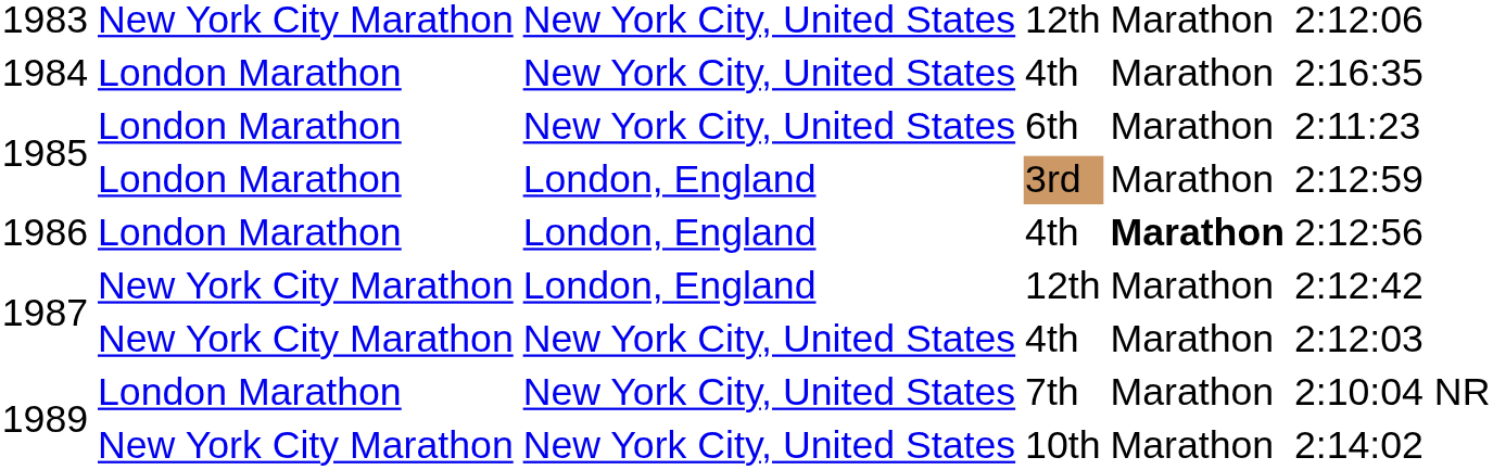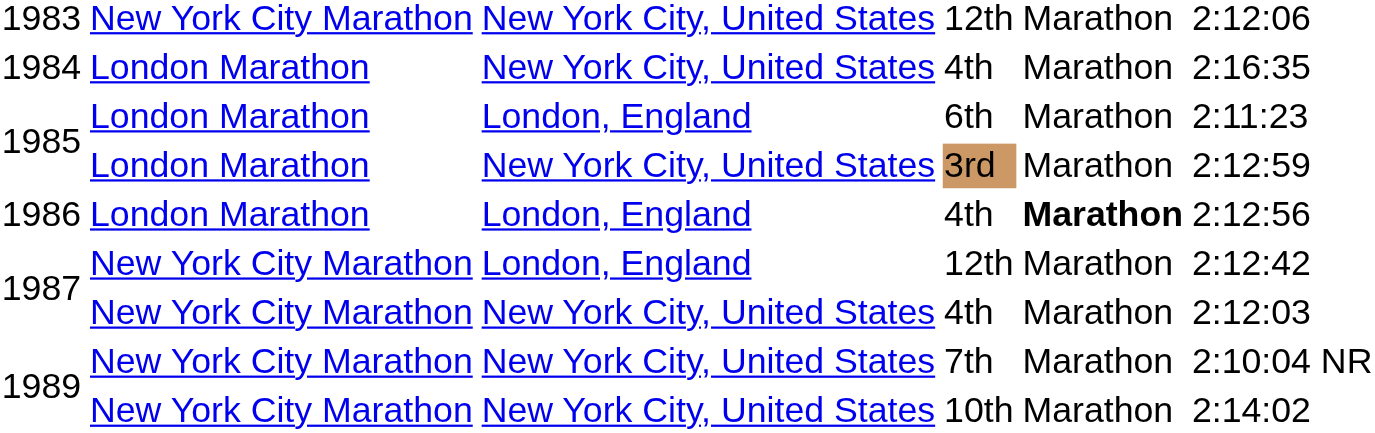 <table>
 <tr>
 <td>1983</td>
 <td><a href='#'>New York City Marathon</a></td>
 <td><a href='#'>New York City, United States</a></td>
 <td>12th</td>
 <td>Marathon</td>
 <td>2:12:06</td>
 </tr>
 <tr>
 <td>1984</td>
 <td><a href='#'>London Marathon</a></td>
 <td><a href='#'>New York City, United States</a></td>
 <td>4th</td>
 <td>Marathon</td>
 <td>2:16:35</td>
 </tr>
 <tr>
 <td rowspan=2>1985</td>
 <td><a href='#'>London Marathon</a></td>
-<td><a href='#'>New York City, United States</a></td>
+<td><a href='#'>London, England</a></td>
 <td>6th</td>
 <td>Marathon</td>
 <td>2:11:23</td>
 </tr>
 <tr>
 <td><a href='#'>London Marathon</a></td>
-<td><a href='#'>London, England</a></td>
+<td><a href='#'>New York City, United States</a></td>
 <td bgcolor="cc9966">3rd</td>
 <td>Marathon</td>
 <td>2:12:59</td>
 </tr>
 <tr>
 <td>1986</td>
 <td><a href='#'>London Marathon</a></td>
 <td><a href='#'>London, England</a></td>
 <td>4th</td>
 <td><strong>Marathon</strong></td>
 <td>2:12:56</td>
 </tr>
 <tr>
 <td rowspan=2>1987</td>
 <td><a href='#'>New York City Marathon</a></td>
 <td><a href='#'>London, England</a></td>
 <td>12th</td>
 <td>Marathon</td>
 <td>2:12:42</td>
 </tr>
 <tr>
 <td><a href='#'>New York City Marathon</a></td>
 <td><a href='#'>New York City, United States</a></td>
 <td>4th</td>
 <td>Marathon</td>
 <td>2:12:03</td>
 </tr>
 <tr>
 <td rowspan=2>1989</td>
-<td><a href='#'>London Marathon</a></td>
+<td><a href='#'>New York City Marathon</a></td>
 <td><a href='#'>New York City, United States</a></td>
 <td>7th</td>
 <td>Marathon</td>
 <td>2:10:04 NR</td>
 </tr>
 <tr>
 <td><a href='#'>New York City Marathon</a></td>
 <td><a href='#'>New York City, United States</a></td>
 <td>10th</td>
 <td>Marathon</td>
 <td>2:14:02</td>
 </tr>
 </table>
